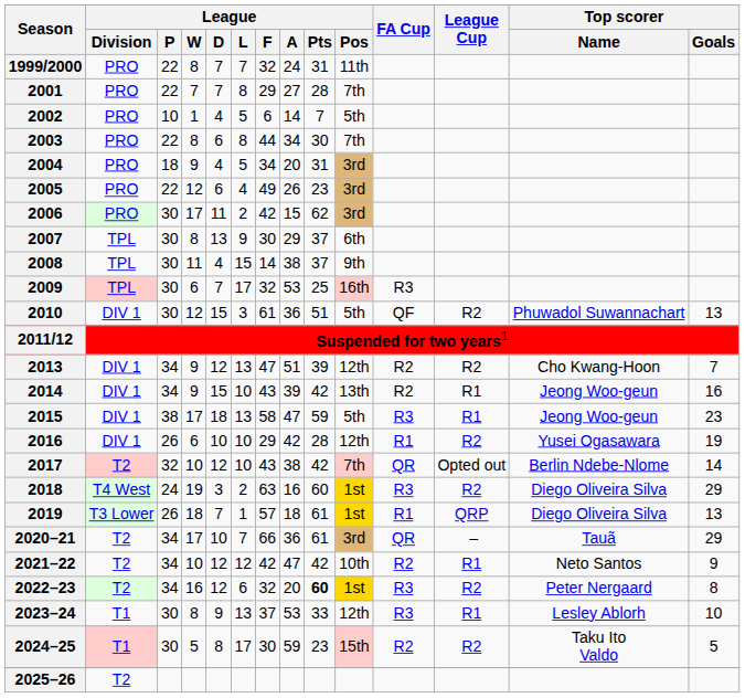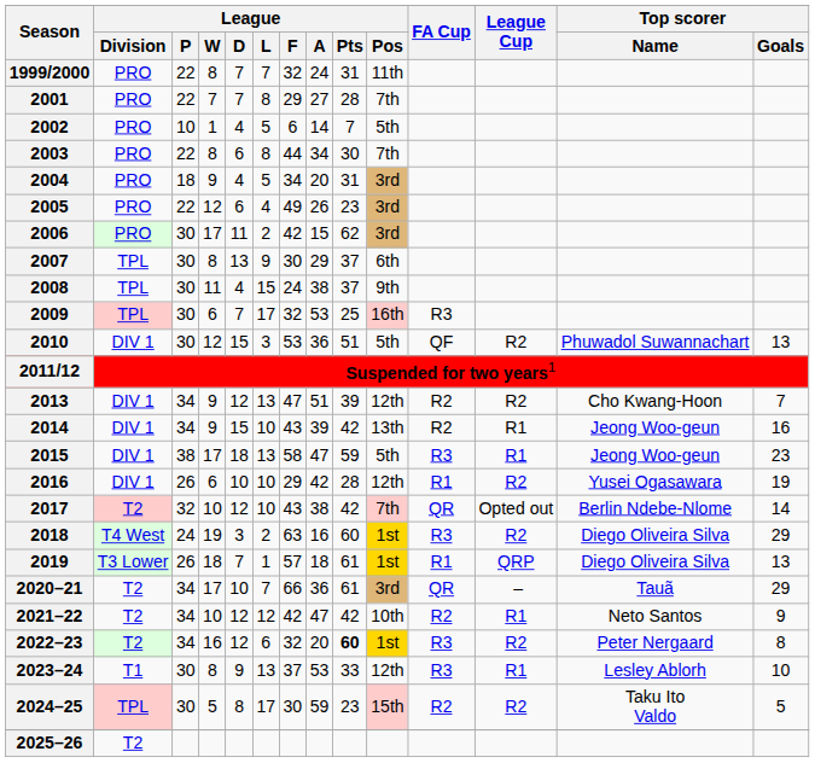 <table class="wikitable" style="text-align: center">
 <tr>
 </tr>
 <tr>
 <th rowspan=2>Season</th>
 <th colspan=9>League</th>
 <th rowspan=2><a href='#'>FA Cup</a></th>
 <th rowspan=2><a href='#'>League<br>Cup</a></th>
 <th colspan=2>Top scorer</th>
 </tr>
 <tr>
 <th>Division</th>
 <th>P</th>
 <th>W</th>
 <th>D</th>
 <th>L</th>
 <th>F</th>
 <th>A</th>
 <th>Pts</th>
 <th>Pos</th>
 <th>Name</th>
 <th>Goals</th>
 </tr>
 <tr>
 <th>1999/2000</th>
 <td><a href='#'>PRO</a></td>
 <td>22</td>
 <td>8</td>
 <td>7</td>
 <td>7</td>
 <td>32</td>
 <td>24</td>
 <td>31</td>
 <td>11th</td>
 <td></td>
 <td></td>
 <td></td>
 <td></td>
 </tr>
 <tr>
 <th>2001</th>
 <td><a href='#'>PRO</a></td>
 <td>22</td>
 <td>7</td>
 <td>7</td>
 <td>8</td>
 <td>29</td>
 <td>27</td>
 <td>28</td>
 <td>7th</td>
 <td></td>
 <td></td>
 <td></td>
 <td></td>
 </tr>
 <tr>
 <th>2002</th>
 <td><a href='#'>PRO</a></td>
 <td>10</td>
 <td>1</td>
 <td>4</td>
 <td>5</td>
 <td>6</td>
 <td>14</td>
 <td>7</td>
 <td>5th</td>
 <td></td>
 <td></td>
 <td></td>
 <td></td>
 </tr>
 <tr>
 <th>2003</th>
 <td><a href='#'>PRO</a></td>
 <td>22</td>
 <td>8</td>
 <td>6</td>
 <td>8</td>
 <td>44</td>
 <td>34</td>
 <td>30</td>
 <td>7th</td>
 <td></td>
 <td></td>
 <td></td>
 <td></td>
 </tr>
 <tr>
 <th>2004</th>
 <td><a href='#'>PRO</a></td>
 <td>18</td>
 <td>9</td>
 <td>4</td>
 <td>5</td>
 <td>34</td>
 <td>20</td>
 <td>31</td>
 <td bgcolor=#deb678>3rd</td>
 <td></td>
 <td></td>
 <td></td>
 <td></td>
 </tr>
 <tr>
 <th>2005</th>
 <td><a href='#'>PRO</a></td>
 <td>22</td>
 <td>12</td>
 <td>6</td>
 <td>4</td>
 <td>49</td>
 <td>26</td>
 <td>23</td>
 <td bgcolor=#deb678>3rd</td>
 <td></td>
 <td></td>
 <td></td>
 <td></td>
 </tr>
 <tr>
 <th>2006</th>
 <td bgcolor="#DDFFDD"><a href='#'>PRO</a></td>
 <td>30</td>
 <td>17</td>
 <td>11</td>
 <td>2</td>
 <td>42</td>
 <td>15</td>
 <td>62</td>
 <td bgcolor=#deb678>3rd</td>
 <td></td>
 <td></td>
 <td></td>
 <td></td>
 </tr>
 <tr>
 <th>2007</th>
 <td><a href='#'>TPL</a></td>
 <td>30</td>
 <td>8</td>
 <td>13</td>
 <td>9</td>
 <td>30</td>
 <td>29</td>
 <td>37</td>
 <td>6th</td>
 <td></td>
 <td></td>
 <td></td>
 <td></td>
 </tr>
 <tr>
 <th>2008</th>
 <td><a href='#'>TPL</a></td>
 <td>30</td>
 <td>11</td>
 <td>4</td>
 <td>15</td>
-<td>14</td>
+<td>24</td>
 <td>38</td>
 <td>37</td>
 <td>9th</td>
 <td></td>
 <td></td>
 <td></td>
 <td></td>
 </tr>
 <tr>
 <th>2009</th>
 <td bgcolor= "#FFCCCC"><a href='#'>TPL</a></td>
 <td>30</td>
 <td>6</td>
 <td>7</td>
 <td>17</td>
 <td>32</td>
 <td>53</td>
 <td>25</td>
 <td bgcolor= "#FFCCCC">16th</td>
 <td>R3</td>
 <td></td>
 <td></td>
 <td></td>
 </tr>
 <tr>
 <th>2010</th>
 <td><a href='#'>DIV 1</a></td>
 <td>30</td>
 <td>12</td>
 <td>15</td>
 <td>3</td>
-<td>61</td>
+<td>53</td>
 <td>36</td>
 <td>51</td>
 <td>5th</td>
 <td>QF</td>
 <td>R2</td>
 <td><a href='#'>Phuwadol Suwannachart</a></td>
 <td>13</td>
 </tr>
 <tr bgcolor=red>
 <th>2011/12</th>
 <td colspan="14"><strong>Suspended for two years</strong><sup>1</sup></td>
 </tr>
 <tr>
 <th>2013</th>
 <td><a href='#'>DIV 1</a></td>
 <td>34</td>
 <td>9</td>
 <td>12</td>
 <td>13</td>
 <td>47</td>
 <td>51</td>
 <td>39</td>
 <td>12th</td>
 <td>R2</td>
 <td>R2</td>
 <td>Cho Kwang-Hoon</td>
 <td>7</td>
 </tr>
 <tr>
 <th>2014</th>
 <td><a href='#'>DIV 1</a></td>
 <td>34</td>
 <td>9</td>
 <td>15</td>
 <td>10</td>
 <td>43</td>
 <td>39</td>
 <td>42</td>
 <td>13th</td>
 <td>R2</td>
 <td>R1</td>
 <td><a href='#'>Jeong Woo-geun</a></td>
 <td>16</td>
 </tr>
 <tr>
 <th>2015</th>
 <td><a href='#'>DIV 1</a></td>
 <td>38</td>
 <td>17</td>
 <td>18</td>
 <td>13</td>
 <td>58</td>
 <td>47</td>
 <td>59</td>
 <td>5th</td>
 <td><a href='#'>R3</a></td>
 <td><a href='#'>R1</a></td>
 <td><a href='#'>Jeong Woo-geun</a></td>
 <td>23</td>
 </tr>
 <tr>
 <th>2016</th>
 <td><a href='#'>DIV 1</a></td>
 <td>26</td>
 <td>6</td>
 <td>10</td>
 <td>10</td>
 <td>29</td>
 <td>42</td>
 <td>28</td>
 <td>12th</td>
 <td><a href='#'>R1</a></td>
 <td><a href='#'>R2</a></td>
 <td><a href='#'>Yusei Ogasawara</a></td>
 <td>19</td>
 </tr>
 <tr>
 <th>2017</th>
 <td bgcolor= "#FFCCCC"><a href='#'>T2</a></td>
 <td>32</td>
 <td>10</td>
 <td>12</td>
 <td>10</td>
 <td>43</td>
 <td>38</td>
 <td>42</td>
 <td bgcolor= "#FFCCCC">7th</td>
 <td><a href='#'>QR</a></td>
 <td>Opted out</td>
 <td><a href='#'>Berlin Ndebe-Nlome</a></td>
 <td>14</td>
 </tr>
 <tr>
 <th>2018</th>
 <td bgcolor="#DDFFDD"><a href='#'>T4 West</a></td>
 <td>24</td>
 <td>19</td>
 <td>3</td>
 <td>2</td>
 <td>63</td>
 <td>16</td>
 <td>60</td>
 <td bgcolor=gold>1st</td>
 <td><a href='#'>R3</a></td>
 <td><a href='#'>R2</a></td>
 <td><a href='#'>Diego Oliveira Silva</a></td>
 <td>29</td>
 </tr>
 <tr>
 <th>2019</th>
 <td bgcolor="#DDFFDD"><a href='#'>T3 Lower</a></td>
 <td>26</td>
 <td>18</td>
 <td>7</td>
 <td>1</td>
 <td>57</td>
 <td>18</td>
 <td>61</td>
 <td bgcolor=gold>1st</td>
 <td><a href='#'>R1</a></td>
 <td><a href='#'>QRP</a></td>
 <td><a href='#'>Diego Oliveira Silva</a></td>
 <td>13</td>
 </tr>
 <tr>
 <th>2020–21</th>
 <td><a href='#'>T2</a></td>
 <td>34</td>
 <td>17</td>
 <td>10</td>
 <td>7</td>
 <td>66</td>
 <td>36</td>
 <td>61</td>
 <td bgcolor=#deb678>3rd</td>
 <td><a href='#'>QR</a></td>
 <td> –</td>
 <td><a href='#'>Tauã</a></td>
 <td>29</td>
 </tr>
 <tr>
 <th>2021–22</th>
 <td><a href='#'>T2</a></td>
 <td>34</td>
 <td>10</td>
 <td>12</td>
 <td>12</td>
 <td>42</td>
 <td>47</td>
 <td>42</td>
 <td>10th</td>
 <td><a href='#'>R2</a></td>
 <td><a href='#'>R1</a></td>
 <td>Neto Santos</td>
 <td>9</td>
 </tr>
 <tr>
 <th>2022–23</th>
 <td bgcolor="#DDFFDD"><a href='#'>T2</a></td>
 <td>34</td>
 <td>16</td>
 <td>12</td>
 <td>6</td>
 <td>32</td>
 <td>20</td>
 <td><strong>60</strong></td>
 <td bgcolor=gold>1st</td>
 <td><a href='#'>R3</a></td>
 <td><a href='#'>R2</a></td>
 <td><a href='#'>Peter Nergaard</a></td>
 <td>8</td>
 </tr>
 <tr>
 <th>2023–24</th>
 <td><a href='#'>T1</a></td>
 <td>30</td>
 <td>8</td>
 <td>9</td>
 <td>13</td>
 <td>37</td>
 <td>53</td>
 <td>33</td>
 <td>12th</td>
 <td><a href='#'>R3</a></td>
 <td><a href='#'>R1</a></td>
 <td><a href='#'>Lesley Ablorh</a></td>
 <td>10</td>
 </tr>
 <tr>
 <th>2024–25</th>
-<td bgcolor= "#FFCCCC"><a href='#'>T1</a></td>
+<td bgcolor= "#FFCCCC"><a href='#'>TPL</a></td>
 <td>30</td>
 <td>5</td>
 <td>8</td>
 <td>17</td>
 <td>30</td>
 <td>59</td>
 <td>23</td>
 <td bgcolor= "#FFCCCC">15th</td>
 <td><a href='#'>R2</a></td>
 <td><a href='#'>R2</a></td>
 <td>Taku Ito<br><a href='#'>Valdo</a></td>
 <td>5</td>
 </tr>
 <tr>
 </tr>
 <tr>
 <th>2025–26</th>
 <td><a href='#'>T2</a></td>
 <td></td>
 <td></td>
 <td></td>
 <td></td>
 <td></td>
 <td></td>
 <td></td>
 <td></td>
 <td></td>
 <td></td>
 <td></td>
 <td></td>
 </tr>
 </table>
